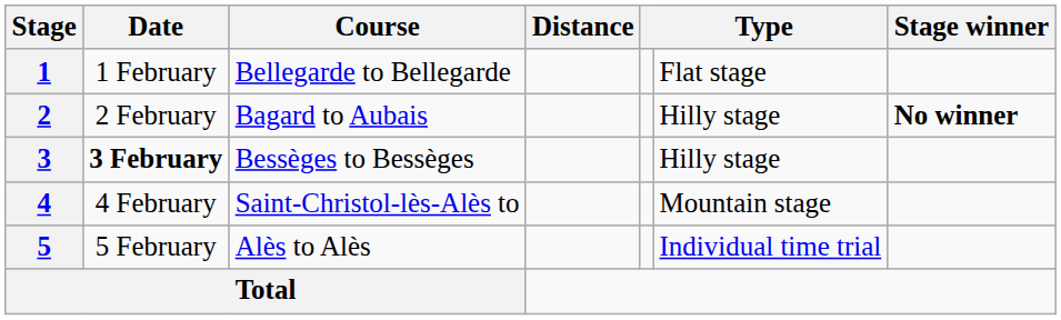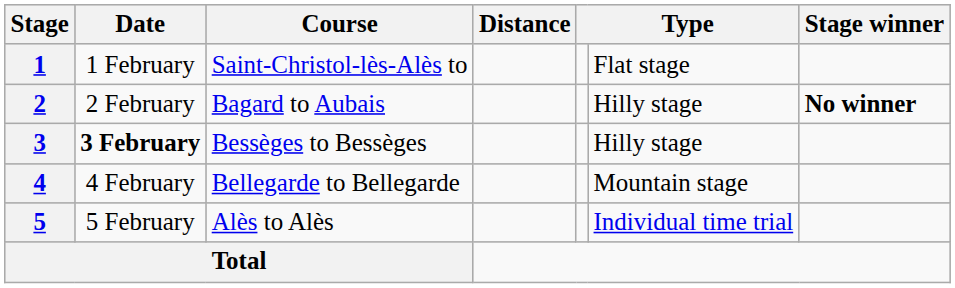 <table class="wikitable">
 <tr>
 <th scope="col">Stage</th>
 <th scope="col">Date</th>
 <th scope="col">Course</th>
 <th scope="col">Distance</th>
 <th scope="col" colspan="2">Type</th>
 <th scope="col">Stage winner</th>
 </tr>
 <tr>
 <th scope="row"><a href='#'>1</a></th>
 <td style="text-align:center;">1 February</td>
-<td><a href='#'>Bellegarde</a> to Bellegarde</td>
+<td><a href='#'>Saint-Christol-lès-Alès</a> to </td>
 <td style="text-align:center;"></td>
 <td></td>
 <td>Flat stage</td>
 <td></td>
 </tr>
 <tr>
 <th scope="row"><a href='#'>2</a></th>
 <td style="text-align:center;">2 February</td>
 <td><a href='#'>Bagard</a> to <a href='#'>Aubais</a></td>
 <td style="text-align:center;"></td>
 <td></td>
 <td>Hilly stage</td>
 <td><strong>No winner</strong></td>
 </tr>
 <tr>
 <th scope="row"><a href='#'>3</a></th>
 <td style="text-align:center;"><strong>3 February</strong></td>
 <td><a href='#'>Bessèges</a> to Bessèges</td>
 <td style="text-align:center;"></td>
 <td></td>
 <td>Hilly stage</td>
 <td></td>
 </tr>
 <tr>
 <th scope="row"><a href='#'>4</a></th>
 <td style="text-align:center;">4 February</td>
-<td><a href='#'>Saint-Christol-lès-Alès</a> to </td>
+<td><a href='#'>Bellegarde</a> to Bellegarde</td>
 <td style="text-align:center;"></td>
 <td></td>
 <td>Mountain stage</td>
 <td></td>
 </tr>
 <tr>
 <th scope="row"><a href='#'>5</a></th>
 <td style="text-align:center;">5 February</td>
 <td><a href='#'>Alès</a> to Alès</td>
 <td style="text-align:center;"></td>
 <td></td>
 <td><a href='#'>Individual time trial</a></td>
 <td></td>
 </tr>
 <tr>
 <th colspan="3">Total</th>
 <td colspan="4" style="text-align:center;"></td>
 </tr>
 </table>
